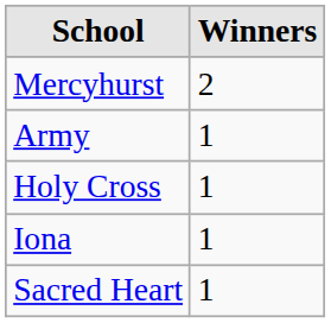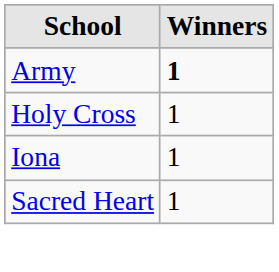 <table class="wikitable">
 <tr>
 <th style="background:#e5e5e5;">School</th>
 <th style="background:#e5e5e5;">Winners</th>
 </tr>
 <tr>
-<td><a href='#'>Mercyhurst</a></td>
-<td>2</td>
-</tr>
-<tr>
 <td><a href='#'>Army</a></td>
-<td>1</td>
+<td><strong>1</strong></td>
 </tr>
 <tr>
 <td><a href='#'>Holy Cross</a></td>
 <td>1</td>
 </tr>
 <tr>
 <td><a href='#'>Iona</a></td>
 <td>1</td>
 </tr>
 <tr>
 <td><a href='#'>Sacred Heart</a></td>
 <td>1</td>
 </tr>
 </table>
